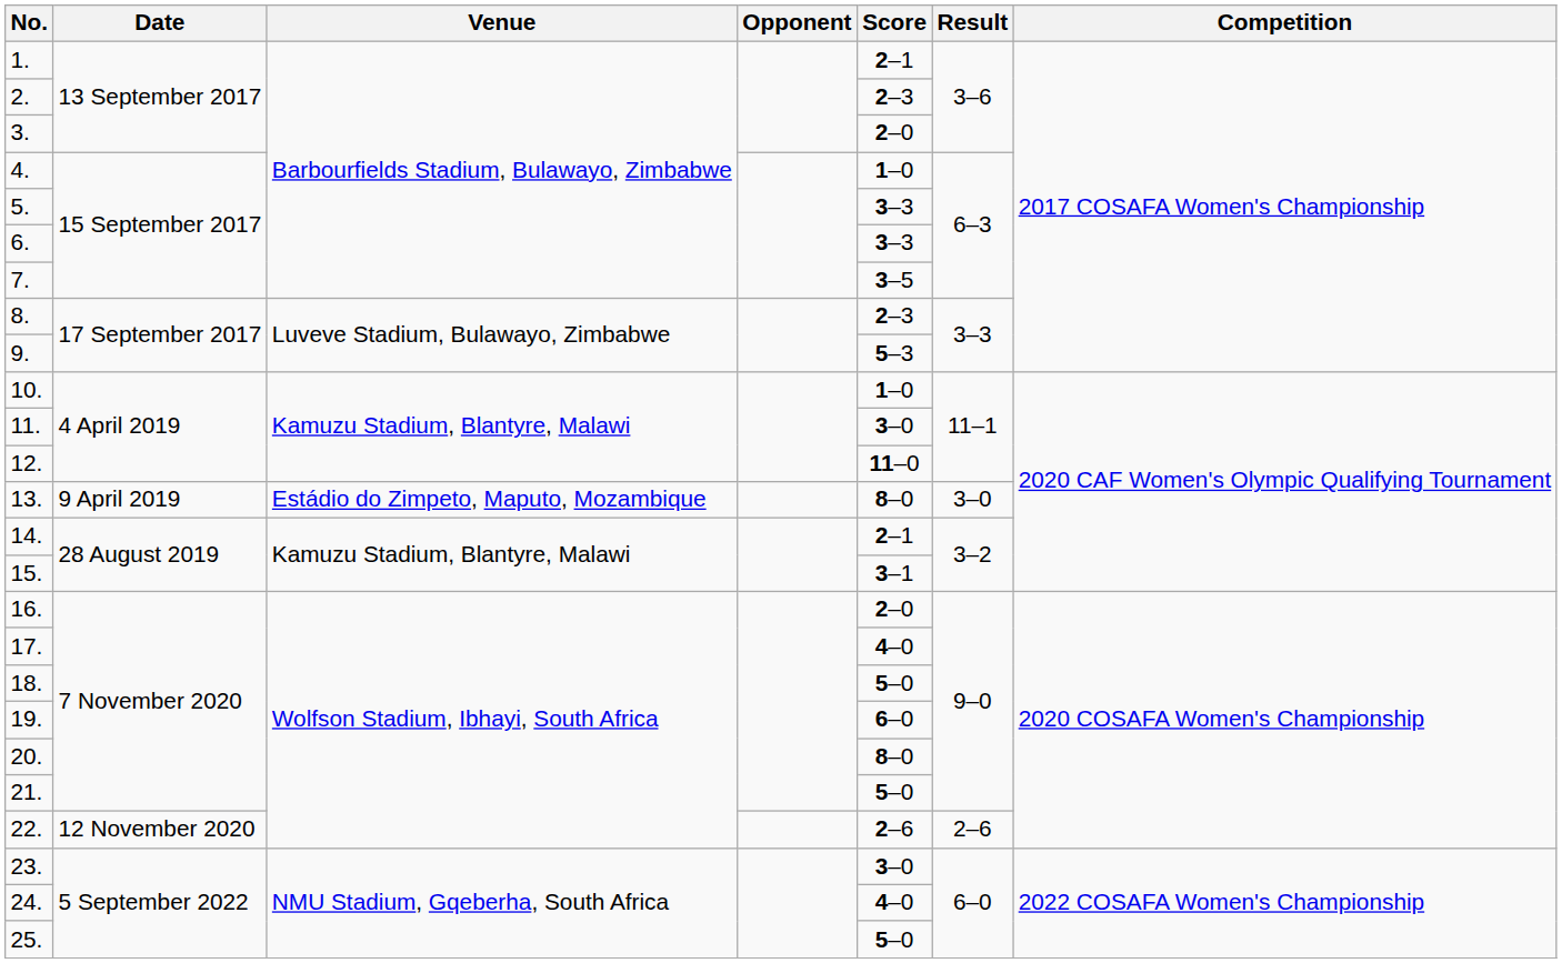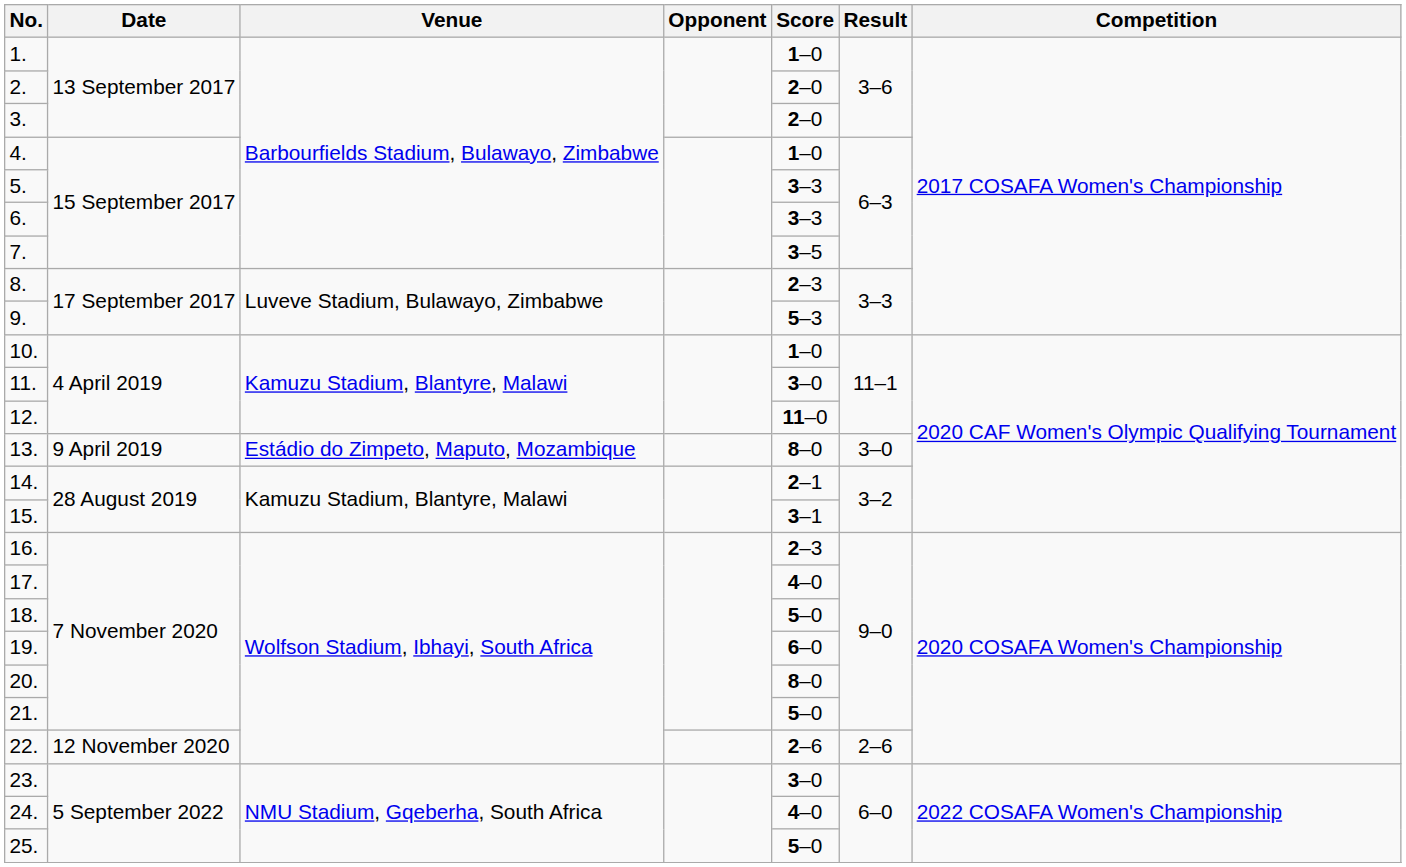 <table class="wikitable">
 <tr>
 <th>No.</th>
 <th>Date</th>
 <th>Venue</th>
 <th>Opponent</th>
 <th>Score</th>
 <th>Result</th>
 <th>Competition</th>
 </tr>
 <tr>
 <td>1.</td>
 <td rowspan=3>13 September 2017</td>
 <td rowspan=7><a href='#'>Barbourfields Stadium</a>, <a href='#'>Bulawayo</a>, <a href='#'>Zimbabwe</a></td>
 <td rowspan=3></td>
-<td align=center><strong>2</strong>–1</td>
+<td align=center><strong>1</strong>–0</td>
 <td rowspan=3 align=center>3–6</td>
 <td rowspan=9><a href='#'>2017 COSAFA Women's Championship</a></td>
 </tr>
 <tr>
 <td>2.</td>
-<td align=center><strong>2</strong>–3</td>
+<td align=center><strong>2</strong>–0</td>
 </tr>
 <tr>
 <td>3.</td>
 <td align=center><strong>2</strong>–0</td>
 </tr>
 <tr>
 <td>4.</td>
 <td rowspan=4>15 September 2017</td>
 <td rowspan=4></td>
 <td align=center><strong>1</strong>–0</td>
 <td rowspan=4 align=center>6–3</td>
 </tr>
 <tr>
 <td>5.</td>
 <td align=center><strong>3</strong>–3</td>
 </tr>
 <tr>
 <td>6.</td>
 <td align=center><strong>3</strong>–3</td>
 </tr>
 <tr>
 <td>7.</td>
 <td align=center><strong>3</strong>–5</td>
 </tr>
 <tr>
 <td>8.</td>
 <td rowspan=2>17 September 2017</td>
 <td rowspan=2>Luveve Stadium, Bulawayo, Zimbabwe</td>
 <td rowspan=2></td>
 <td align=center><strong>2</strong>–3</td>
 <td rowspan=2 align=center>3–3</td>
 </tr>
 <tr>
 <td>9.</td>
 <td align=center><strong>5</strong>–3</td>
 </tr>
 <tr>
 <td>10.</td>
 <td rowspan=3>4 April 2019</td>
 <td rowspan=3><a href='#'>Kamuzu Stadium</a>, <a href='#'>Blantyre</a>, <a href='#'>Malawi</a></td>
 <td rowspan=3></td>
 <td align=center><strong>1</strong>–0</td>
 <td rowspan=3 align=center>11–1</td>
 <td rowspan=6><a href='#'>2020 CAF Women's Olympic Qualifying Tournament</a></td>
 </tr>
 <tr>
 <td>11.</td>
 <td align=center><strong>3</strong>–0</td>
 </tr>
 <tr>
 <td>12.</td>
 <td align=center><strong>11</strong>–0</td>
 </tr>
 <tr>
 <td>13.</td>
 <td>9 April 2019</td>
 <td><a href='#'>Estádio do Zimpeto</a>, <a href='#'>Maputo</a>, <a href='#'>Mozambique</a></td>
 <td></td>
 <td align=center><strong>8</strong>–0</td>
 <td align=center>3–0</td>
 </tr>
 <tr>
 <td>14.</td>
 <td rowspan=2>28 August 2019</td>
 <td rowspan=2>Kamuzu Stadium, Blantyre, Malawi</td>
 <td rowspan=2></td>
 <td align=center><strong>2</strong>–1</td>
 <td rowspan=2 align=center>3–2</td>
 </tr>
 <tr>
 <td>15.</td>
 <td align=center><strong>3</strong>–1</td>
 </tr>
 <tr>
 <td>16.</td>
 <td rowspan=6>7 November 2020</td>
 <td rowspan=7><a href='#'>Wolfson Stadium</a>, <a href='#'>Ibhayi</a>, <a href='#'>South Africa</a></td>
 <td rowspan=6></td>
-<td align=center><strong>2</strong>–0</td>
+<td align=center><strong>2</strong>–3</td>
 <td rowspan=6 align=center>9–0</td>
 <td rowspan=7><a href='#'>2020 COSAFA Women's Championship</a></td>
 </tr>
 <tr>
 <td>17.</td>
 <td align=center><strong>4</strong>–0</td>
 </tr>
 <tr>
 <td>18.</td>
 <td align=center><strong>5</strong>–0</td>
 </tr>
 <tr>
 <td>19.</td>
 <td align=center><strong>6</strong>–0</td>
 </tr>
 <tr>
 <td>20.</td>
 <td align=center><strong>8</strong>–0</td>
 </tr>
 <tr>
 <td>21.</td>
 <td align=center><strong>5</strong>–0</td>
 </tr>
 <tr>
 <td>22.</td>
 <td>12 November 2020</td>
 <td></td>
 <td align=center><strong>2</strong>–6</td>
 <td align=center>2–6</td>
 </tr>
 <tr>
 <td>23.</td>
 <td rowspan=3>5 September 2022</td>
 <td rowspan=3><a href='#'>NMU Stadium</a>, <a href='#'>Gqeberha</a>, South Africa</td>
 <td rowspan=3></td>
 <td align=center><strong>3</strong>–0</td>
 <td rowspan=3 align=center>6–0</td>
 <td rowspan=3><a href='#'>2022 COSAFA Women's Championship</a></td>
 </tr>
 <tr>
 <td>24.</td>
 <td align=center><strong>4</strong>–0</td>
 </tr>
 <tr>
 <td>25.</td>
 <td align=center><strong>5</strong>–0</td>
 </tr>
 <tr>
 </tr>
 </table>
